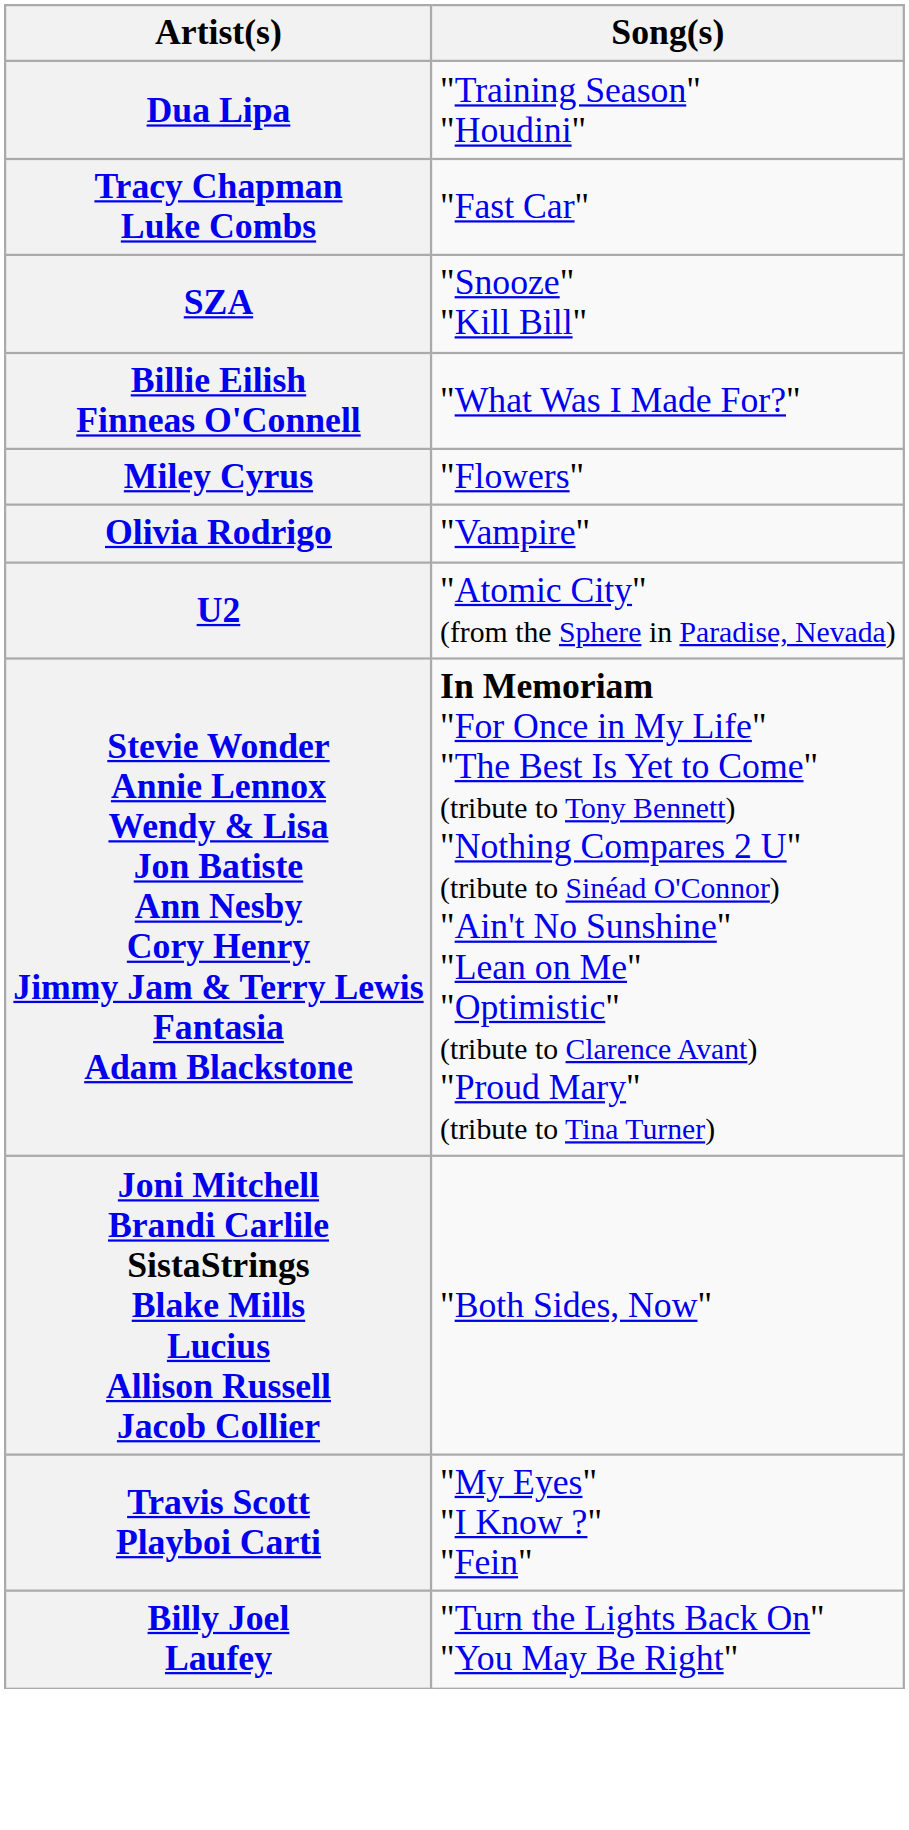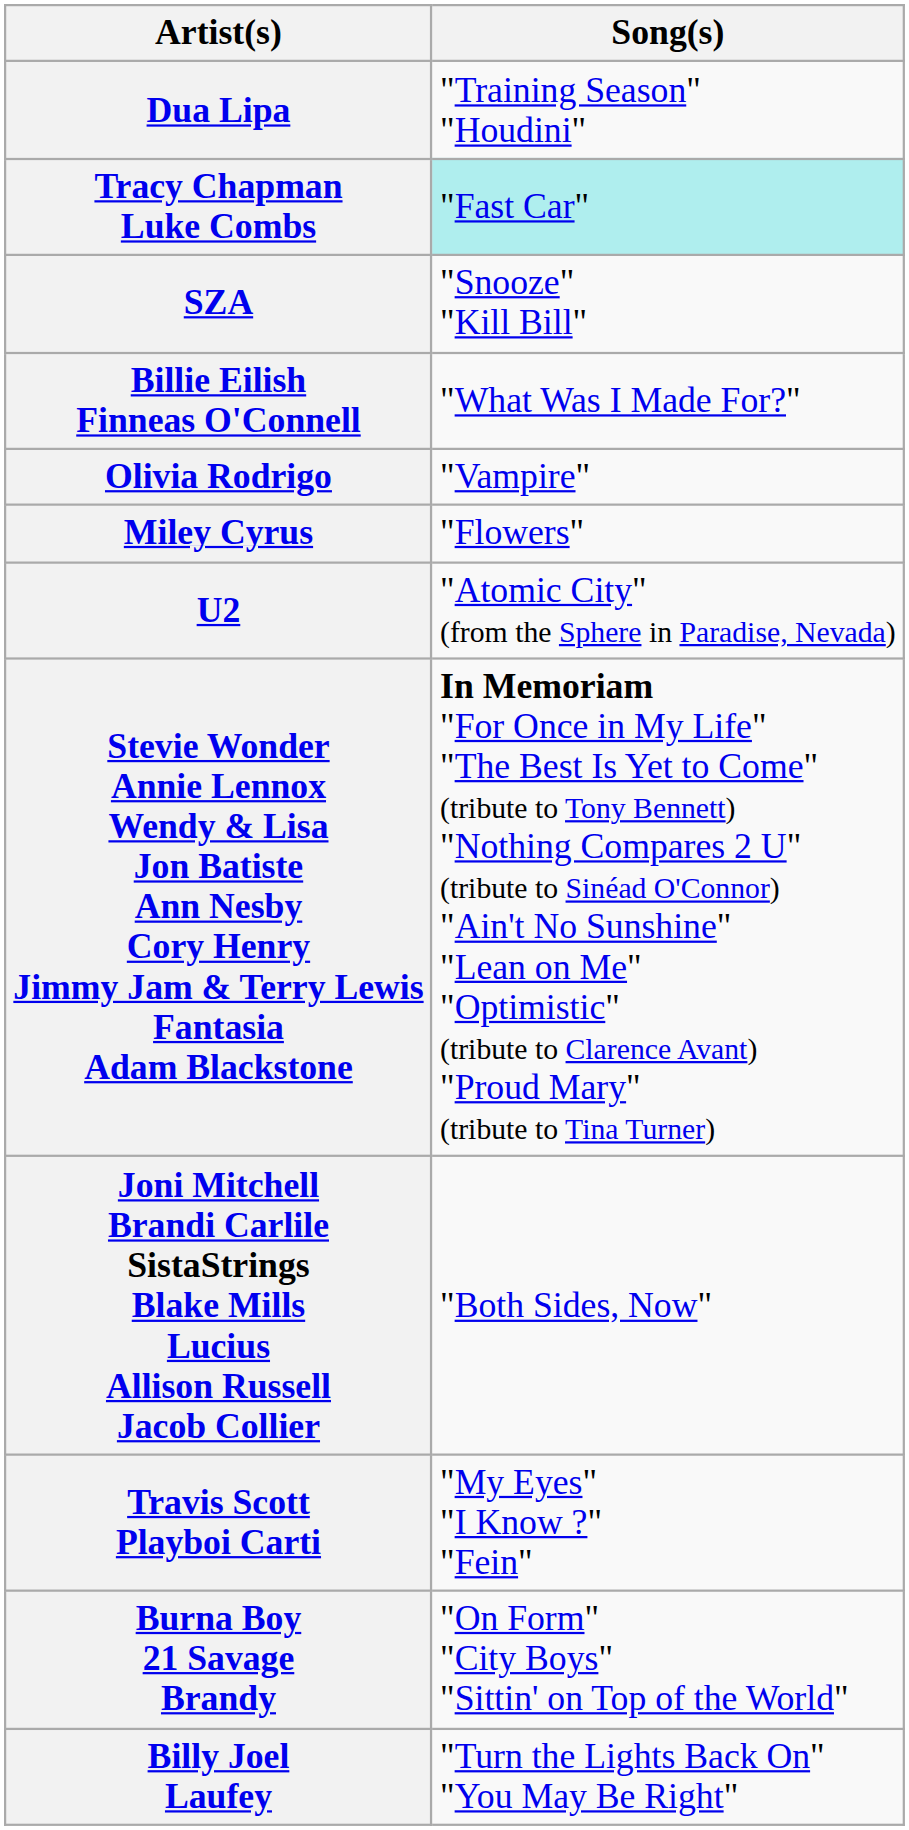 <table class="wikitable plainrowheaders">
 <tr>
 <th scope="col">Artist(s)</th>
 <th scope="col">Song(s)</th>
 </tr>
 <tr>
 <th scope="row"><a href='#'>Dua Lipa</a></th>
 <td>"<a href='#'>Training Season</a>"<br>"<a href='#'>Houdini</a>"</td>
 </tr>
 <tr>
 <th scope="row"><a href='#'>Tracy Chapman</a> <br> <a href='#'>Luke Combs</a></th>
-<td>"<a href='#'>Fast Car</a>"</td>
+<td style="background: paleturquoise;">"<a href='#'>Fast Car</a>"</td>
 </tr>
 <tr>
 <th scope="row"><a href='#'>SZA</a></th>
 <td>"<a href='#'>Snooze</a>"<br>"<a href='#'>Kill Bill</a>"</td>
 </tr>
 <tr>
 <th scope="row"><a href='#'>Billie Eilish</a><br><a href='#'>Finneas O'Connell</a></th>
 <td>"<a href='#'>What Was I Made For?</a>"</td>
 </tr>
 <tr>
+<th scope="row"><a href='#'>Olivia Rodrigo</a></th>
+<td>"<a href='#'>Vampire</a>"</td>
+</tr>
+<tr>
 <th scope="row"><a href='#'>Miley Cyrus</a></th>
 <td>"<a href='#'>Flowers</a>"</td>
-</tr>
-<tr>
-<th scope="row"><a href='#'>Olivia Rodrigo</a></th>
-<td>"<a href='#'>Vampire</a>"</td>
 </tr>
 <tr>
 <th scope="row"><a href='#'>U2</a></th>
 <td>"<a href='#'>Atomic City</a>" <br><small>(from the <a href='#'>Sphere</a> in <a href='#'>Paradise, Nevada</a>)</small></td>
 </tr>
 <tr>
 <th scope="row"><a href='#'>Stevie Wonder</a> <br> <a href='#'>Annie Lennox</a> <br> <a href='#'>Wendy & Lisa</a> <br> <a href='#'>Jon Batiste</a> <br> <a href='#'>Ann Nesby</a> <br> <a href='#'>Cory Henry</a> <br> <a href='#'>Jimmy Jam & Terry Lewis</a> <br> <a href='#'>Fantasia</a> <br> <a href='#'>Adam Blackstone</a></th>
 <td><strong>In Memoriam</strong>  <br> "<a href='#'>For Once in My Life</a>" <br> "<a href='#'>The Best Is Yet to Come</a>" <br> <small>(tribute to <a href='#'>Tony Bennett</a>)</small> <br> "<a href='#'>Nothing Compares 2 U</a>" <br> <small>(tribute to <a href='#'>Sinéad O'Connor</a>)</small> <br> "<a href='#'>Ain't No Sunshine</a>" <br>"<a href='#'>Lean on Me</a>" <br> "<a href='#'>Optimistic</a>" <br> <small>(tribute to <a href='#'>Clarence Avant</a>)</small> <br> "<a href='#'>Proud Mary</a>" <br> <small>(tribute to <a href='#'>Tina Turner</a>)</small></td>
 </tr>
 <tr>
 <th scope="row"><a href='#'>Joni Mitchell</a> <br> <a href='#'>Brandi Carlile</a> <br> SistaStrings <br> <a href='#'>Blake Mills</a> <br> <a href='#'>Lucius</a> <br> <a href='#'>Allison Russell</a> <br> <a href='#'>Jacob Collier</a></th>
 <td>"<a href='#'>Both Sides, Now</a>"</td>
 </tr>
 <tr>
 <th scope="row"><a href='#'>Travis Scott</a> <br> <a href='#'>Playboi Carti</a></th>
 <td>"<a href='#'>My Eyes</a>" <br> "<a href='#'>I Know ?</a>" <br> "<a href='#'>Fein</a>"</td>
 </tr>
 <tr>
+<th scope="row"><a href='#'>Burna Boy</a>  <br> <a href='#'>21 Savage</a>  <br> <a href='#'>Brandy</a></th>
+<td>"<a href='#'>On Form</a>" <br> "<a href='#'>City Boys</a>" <br> "<a href='#'>Sittin' on Top of the World</a>"</td>
+</tr>
+<tr>
 <th scope="row"><a href='#'>Billy Joel</a><br><a href='#'>Laufey</a></th>
 <td>"<a href='#'>Turn the Lights Back On</a>" <br> "<a href='#'>You May Be Right</a>"</td>
 </tr>
 </table>
